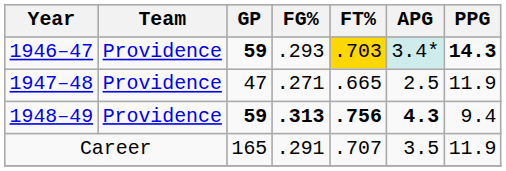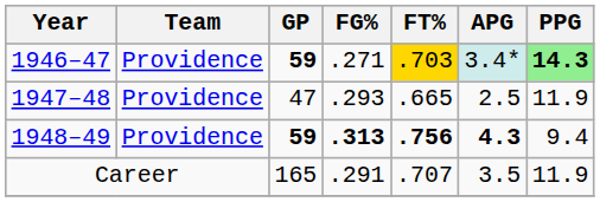 <table class="wikitable sortable" style="font-size:95%; text-align:right;">
 <tr>
 <th>Year</th>
 <th>Team</th>
 <th>GP</th>
 <th>FG%</th>
 <th>FT%</th>
 <th>APG</th>
 <th>PPG</th>
 </tr>
 <tr>
 <td style="text-align:left;"><a href='#'>1946–47</a></td>
 <td style="text-align:left;"><a href='#'>Providence</a></td>
 <td><strong>59</strong></td>
-<td>.293</td>
+<td>.271</td>
 <td style="background: gold;">.703</td>
 <td style="background:#CFECEC">3.4*</td>
-<td><strong>14.3</strong></td>
+<td style="background: lightgreen;"><strong>14.3</strong></td>
 </tr>
 <tr>
 <td style="text-align:left;"><a href='#'>1947–48</a></td>
 <td style="text-align:left;"><a href='#'>Providence</a></td>
 <td>47</td>
-<td>.271</td>
+<td>.293</td>
 <td>.665</td>
 <td>2.5</td>
 <td>11.9</td>
 </tr>
 <tr>
 <td style="text-align:left;"><a href='#'>1948–49</a></td>
 <td style="text-align:left;"><a href='#'>Providence</a></td>
 <td><strong>59</strong></td>
 <td><strong>.313</strong></td>
 <td><strong>.756</strong></td>
 <td><strong>4.3</strong></td>
 <td>9.4</td>
 </tr>
 <tr>
 <td style="text-align:center;" colspan="2">Career</td>
 <td>165</td>
 <td>.291</td>
 <td>.707</td>
 <td>3.5</td>
 <td>11.9</td>
 </tr>
 <tr>
 </tr>
 </table>
